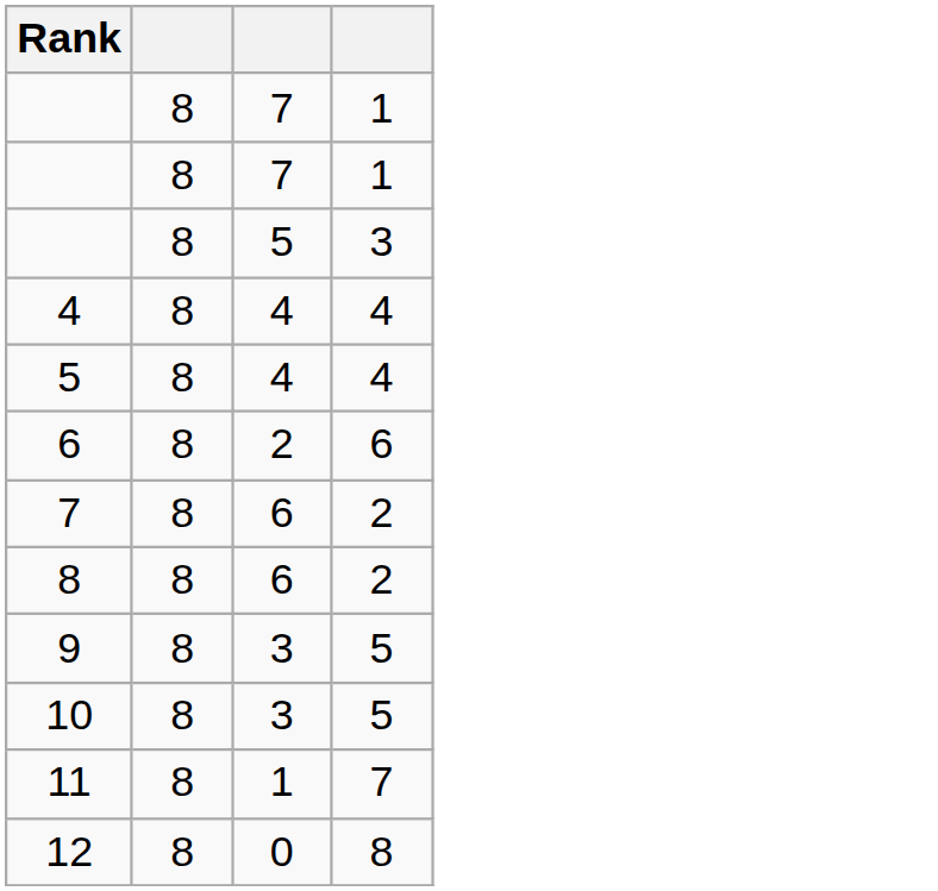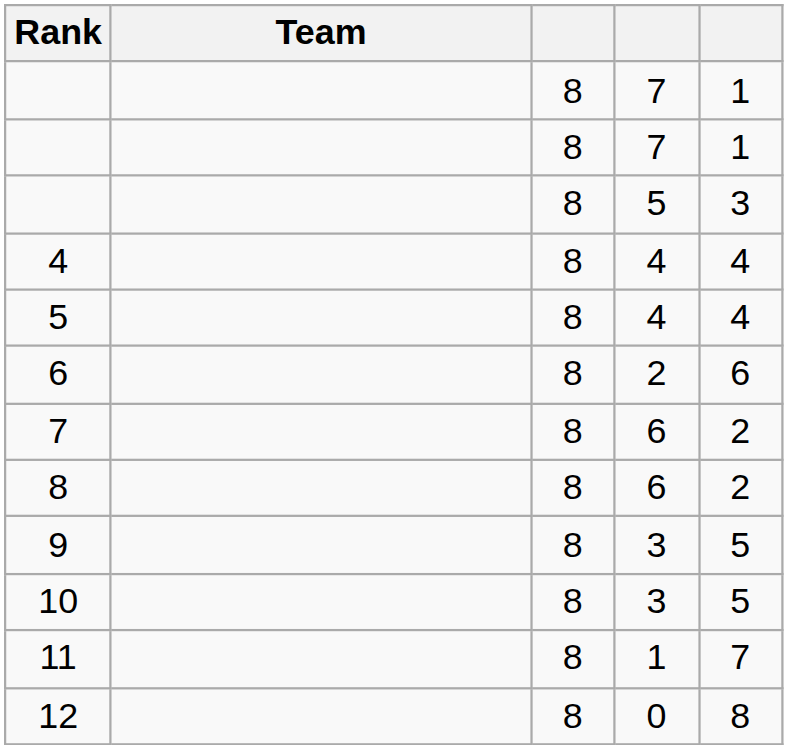 <table class="wikitable" style="text-align: center;">
 <tr>
 <th width=40>Rank</th>
+<th width=180>Team</th>
 <th width=30></th>
 <th width=30></th>
 <th width=30></th>
 </tr>
 <tr>
 <td></td>
+<td align=left></td>
 <td>8</td>
 <td>7</td>
 <td>1</td>
 </tr>
 <tr>
 <td></td>
+<td align=left></td>
 <td>8</td>
 <td>7</td>
 <td>1</td>
 </tr>
 <tr>
 <td></td>
+<td align=left></td>
 <td>8</td>
 <td>5</td>
 <td>3</td>
 </tr>
 <tr>
 <td>4</td>
+<td align=left></td>
 <td>8</td>
 <td>4</td>
 <td>4</td>
 </tr>
 <tr>
 <td>5</td>
+<td align=left></td>
 <td>8</td>
 <td>4</td>
 <td>4</td>
 </tr>
 <tr>
 <td>6</td>
+<td align=left></td>
 <td>8</td>
 <td>2</td>
 <td>6</td>
 </tr>
 <tr>
 <td>7</td>
+<td align=left></td>
 <td>8</td>
 <td>6</td>
 <td>2</td>
 </tr>
 <tr>
 <td>8</td>
+<td align=left></td>
 <td>8</td>
 <td>6</td>
 <td>2</td>
 </tr>
 <tr>
 <td>9</td>
+<td align=left></td>
 <td>8</td>
 <td>3</td>
 <td>5</td>
 </tr>
 <tr>
 <td>10</td>
+<td align=left></td>
 <td>8</td>
 <td>3</td>
 <td>5</td>
 </tr>
 <tr>
 <td>11</td>
+<td align=left></td>
 <td>8</td>
 <td>1</td>
 <td>7</td>
 </tr>
 <tr>
 <td>12</td>
+<td align=left></td>
 <td>8</td>
 <td>0</td>
 <td>8</td>
 </tr>
 </table>
